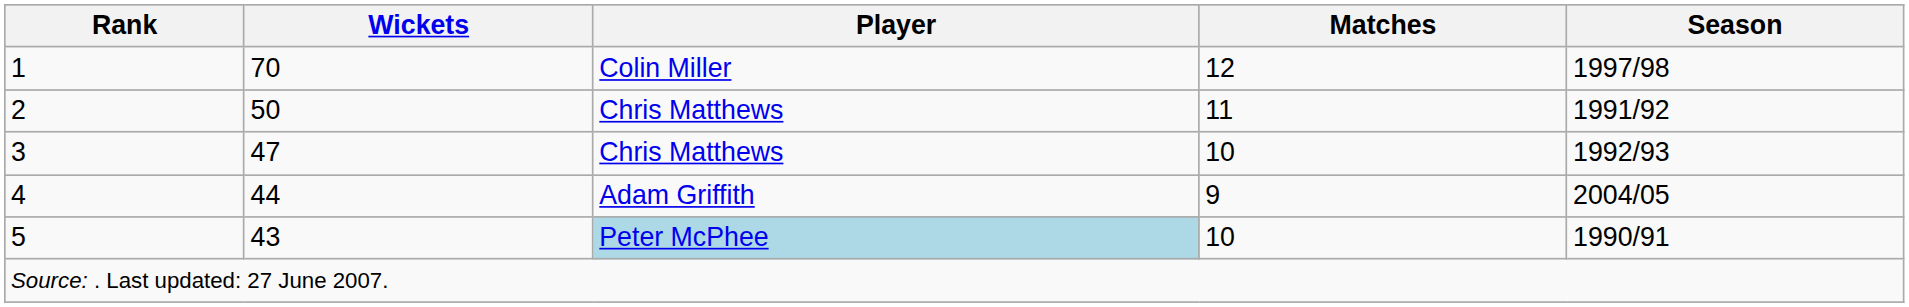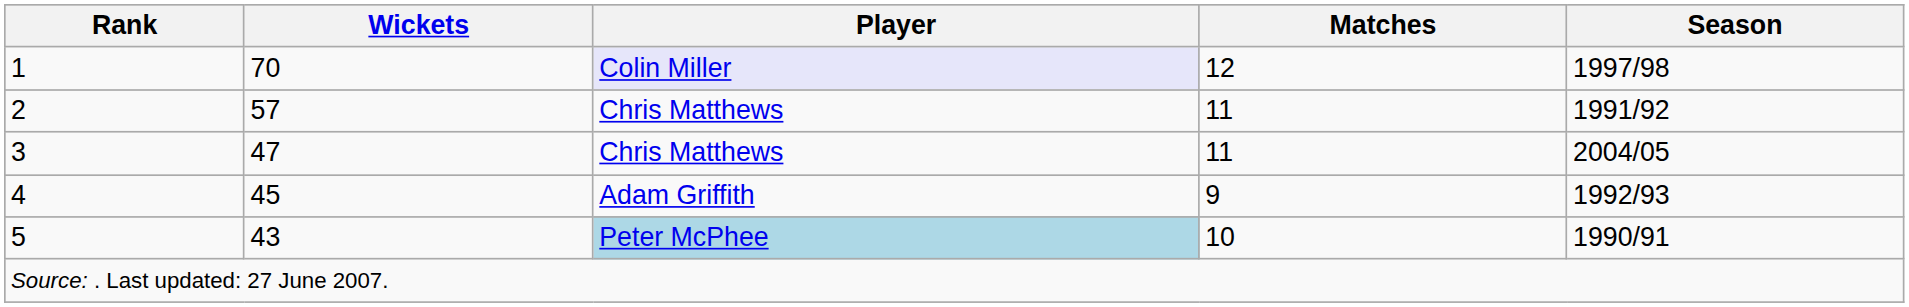 <table class="wikitable" style="width:90%;">
 <tr>
 <th>Rank</th>
 <th><a href='#'>Wickets</a></th>
 <th>Player</th>
 <th>Matches</th>
 <th>Season</th>
 </tr>
 <tr>
 <td>1</td>
 <td>70</td>
-<td><a href='#'>Colin Miller</a></td>
+<td style="background: lavender;"><a href='#'>Colin Miller</a></td>
 <td>12</td>
 <td>1997/98</td>
 </tr>
 <tr>
 <td>2</td>
-<td>50</td>
+<td>57</td>
 <td><a href='#'>Chris Matthews</a></td>
 <td>11</td>
 <td>1991/92</td>
 </tr>
 <tr>
 <td>3</td>
 <td>47</td>
 <td><a href='#'>Chris Matthews</a></td>
-<td>10</td>
-<td>1992/93</td>
+<td>11</td>
+<td>2004/05</td>
 </tr>
 <tr>
 <td>4</td>
-<td>44</td>
+<td>45</td>
 <td><a href='#'>Adam Griffith</a></td>
 <td>9</td>
-<td>2004/05</td>
+<td>1992/93</td>
 </tr>
 <tr>
 <td>5</td>
 <td>43</td>
 <td style="background: lightblue;"><a href='#'>Peter McPhee</a></td>
 <td>10</td>
 <td>1990/91</td>
 </tr>
 <tr>
 <td colspan=5><small><em>Source: </em>. Last updated: 27 June 2007.</small></td>
 </tr>
 </table>
